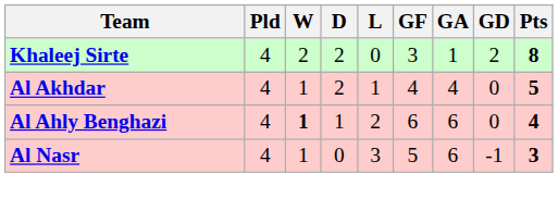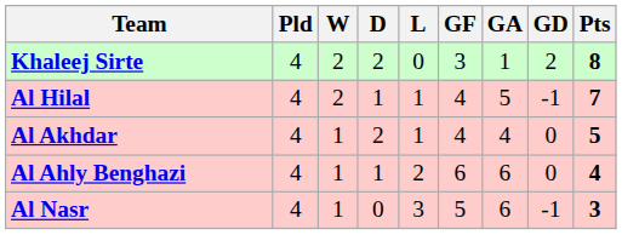 <table class="wikitable" style="text-align: center;">
 <tr>
 <th width="175">Team</th>
 <th width="20">Pld</th>
 <th width="20">W</th>
 <th width="20">D</th>
 <th width="20">L</th>
 <th width="20">GF</th>
 <th width="20">GA</th>
 <th width="20">GD</th>
 <th width="20">Pts</th>
 </tr>
 <tr bgcolor="ccffcc">
 <td align=left><strong><a href='#'>Khaleej Sirte</a></strong></td>
 <td>4</td>
 <td>2</td>
 <td>2</td>
 <td>0</td>
 <td>3</td>
 <td>1</td>
 <td>2</td>
 <td><strong>8</strong></td>
 </tr>
 <tr bgcolor=#ffcccc>
+<td align=left><strong><a href='#'>Al Hilal</a></strong></td>
+<td>4</td>
+<td>2</td>
+<td>1</td>
+<td>1</td>
+<td>4</td>
+<td>5</td>
+<td>-1</td>
+<td><strong>7</strong></td>
+</tr>
+<tr bgcolor=#ffcccc>
 <td align=left><strong><a href='#'>Al Akhdar</a></strong></td>
 <td>4</td>
 <td>1</td>
 <td>2</td>
 <td>1</td>
 <td>4</td>
 <td>4</td>
 <td>0</td>
 <td><strong>5</strong></td>
 </tr>
 <tr bgcolor=#ffcccc>
 <td align=left><strong><a href='#'>Al Ahly Benghazi</a></strong></td>
 <td>4</td>
-<td><strong>1</strong></td>
+<td>1</td>
 <td>1</td>
 <td>2</td>
 <td>6</td>
 <td>6</td>
 <td>0</td>
 <td><strong>4</strong></td>
 </tr>
 <tr bgcolor=#ffcccc>
 <td align=left><strong><a href='#'>Al Nasr</a></strong></td>
 <td>4</td>
 <td>1</td>
 <td>0</td>
 <td>3</td>
 <td>5</td>
 <td>6</td>
 <td>-1</td>
 <td><strong>3</strong></td>
 </tr>
 </table>
